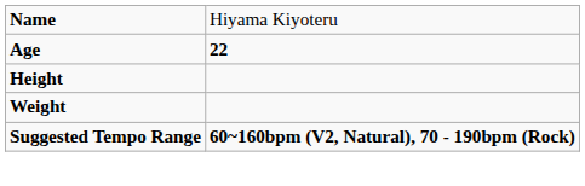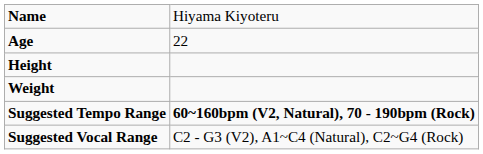 <table class="wikitable">
 <tr>
 <td><strong>Name</strong></td>
 <td>Hiyama Kiyoteru</td>
 </tr>
 <tr>
 <td><strong>Age</strong></td>
-<td><strong>22</strong></td>
+<td>22</td>
 </tr>
 <tr>
 <td><strong>Height</strong></td>
 <td></td>
 </tr>
 <tr>
 <td><strong>Weight</strong></td>
 <td></td>
 </tr>
 <tr>
 <td><strong>Suggested Tempo Range</strong></td>
 <td><strong>60~160bpm (V2, Natural), 70 - 190bpm (Rock)</strong></td>
 </tr>
+<tr>
+<td><strong>Suggested Vocal Range</strong></td>
+<td>C2 - G3 (V2), A1~C4 (Natural),  C2~G4 (Rock)</td>
+</tr>
 </table>
